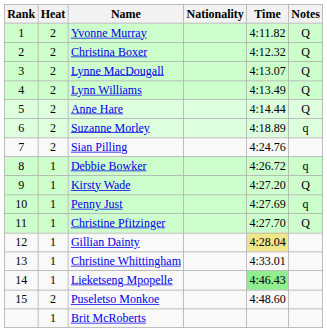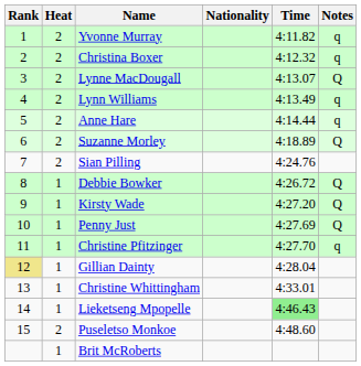 <table class="wikitable sortable" style="text-align:center">
 <tr>
 <th>Rank</th>
 <th>Heat</th>
 <th>Name</th>
 <th>Nationality</th>
 <th>Time</th>
 <th>Notes</th>
 </tr>
 <tr bgcolor=ccffcc>
 <td>1</td>
 <td>2</td>
 <td align=left><a href='#'>Yvonne Murray</a></td>
 <td align=left></td>
 <td>4:11.82</td>
-<td>Q</td>
+<td>q</td>
 </tr>
 <tr bgcolor=ccffcc>
 <td>2</td>
 <td>2</td>
 <td align=left><a href='#'>Christina Boxer</a></td>
 <td align=left></td>
 <td>4:12.32</td>
-<td>Q</td>
+<td>q</td>
 </tr>
 <tr bgcolor=ccffcc>
 <td>3</td>
 <td>2</td>
 <td align=left><a href='#'>Lynne MacDougall</a></td>
 <td align=left></td>
 <td>4:13.07</td>
 <td>Q</td>
 </tr>
 <tr bgcolor=ccffcc>
 <td>4</td>
 <td>2</td>
 <td align=left><a href='#'>Lynn Williams</a></td>
 <td align=left></td>
 <td>4:13.49</td>
-<td>Q</td>
+<td>q</td>
 </tr>
 <tr bgcolor=ddffdd>
 <td>5</td>
 <td>2</td>
 <td align=left><a href='#'>Anne Hare</a></td>
 <td align=left></td>
 <td>4:14.44</td>
-<td>Q</td>
+<td>q</td>
 </tr>
 <tr bgcolor=ddffdd>
 <td>6</td>
 <td>2</td>
 <td align=left><a href='#'>Suzanne Morley</a></td>
 <td align=left></td>
 <td>4:18.89</td>
-<td>q</td>
+<td>Q</td>
 </tr>
 <tr>
 <td>7</td>
 <td>2</td>
 <td align=left><a href='#'>Sian Pilling</a></td>
 <td align=left></td>
 <td>4:24.76</td>
 <td></td>
 </tr>
 <tr bgcolor=ccffcc>
 <td>8</td>
 <td>1</td>
 <td align=left><a href='#'>Debbie Bowker</a></td>
 <td align=left></td>
 <td>4:26.72</td>
-<td>q</td>
+<td>Q</td>
 </tr>
 <tr bgcolor=ccffcc>
 <td>9</td>
 <td>1</td>
 <td align=left><a href='#'>Kirsty Wade</a></td>
 <td align=left></td>
 <td>4:27.20</td>
 <td>Q</td>
 </tr>
 <tr bgcolor=ccffcc>
 <td>10</td>
 <td>1</td>
 <td align=left><a href='#'>Penny Just</a></td>
 <td align=left></td>
 <td>4:27.69</td>
-<td>q</td>
+<td>Q</td>
 </tr>
 <tr bgcolor=ccffcc>
 <td>11</td>
 <td>1</td>
 <td align=left><a href='#'>Christine Pfitzinger</a></td>
 <td align=left></td>
 <td>4:27.70</td>
-<td>Q</td>
+<td>q</td>
 </tr>
 <tr>
-<td>12</td>
+<td style="background: khaki;">12</td>
 <td>1</td>
 <td align=left><a href='#'>Gillian Dainty</a></td>
 <td align=left></td>
-<td style="background: khaki;">4:28.04</td>
+<td>4:28.04</td>
 <td></td>
 </tr>
 <tr>
 <td>13</td>
 <td>1</td>
 <td align=left><a href='#'>Christine Whittingham</a></td>
 <td align=left></td>
 <td>4:33.01</td>
 <td></td>
 </tr>
 <tr>
 <td>14</td>
 <td>1</td>
 <td align=left><a href='#'>Lieketseng Mpopelle</a></td>
 <td align=left></td>
 <td style="background: lightgreen;">4:46.43</td>
 <td></td>
 </tr>
 <tr>
 <td>15</td>
 <td>2</td>
 <td align=left><a href='#'>Puseletso Monkoe</a></td>
 <td align=left></td>
 <td>4:48.60</td>
 <td></td>
 </tr>
 <tr>
 <td></td>
 <td>1</td>
 <td align=left><a href='#'>Brit McRoberts</a></td>
 <td align=left></td>
 <td></td>
 <td></td>
 </tr>
 </table>
